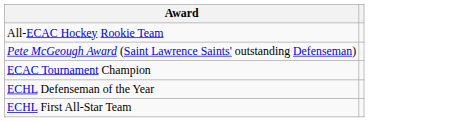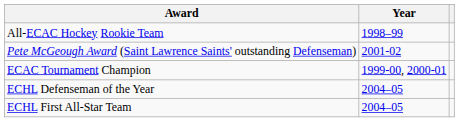 <table class="wikitable">
 <tr>
 <th>Award</th>
+<th>Year</th>
 <th></th>
 </tr>
 <tr>
 <td>All-<a href='#'>ECAC Hockey</a> <a href='#'>Rookie Team</a></td>
+<td><a href='#'>1998–99</a></td>
 <td></td>
 </tr>
 <tr>
 <td><em><a href='#'>Pete McGeough Award</a></em> (<a href='#'>Saint Lawrence Saints'</a> outstanding <a href='#'>Defenseman</a>)</td>
+<td><a href='#'>2001-02</a></td>
 <td></td>
 </tr>
 <tr>
 <td><a href='#'>ECAC Tournament</a> Champion</td>
+<td><a href='#'>1999-00</a>, <a href='#'>2000-01</a></td>
 <td></td>
 </tr>
 <tr>
 <td><a href='#'>ECHL</a> Defenseman of the Year</td>
+<td><a href='#'>2004–05</a></td>
 <td></td>
 </tr>
 <tr>
 <td><a href='#'>ECHL</a> First All-Star Team</td>
+<td><a href='#'>2004–05</a></td>
 <td></td>
 </tr>
 </table>
